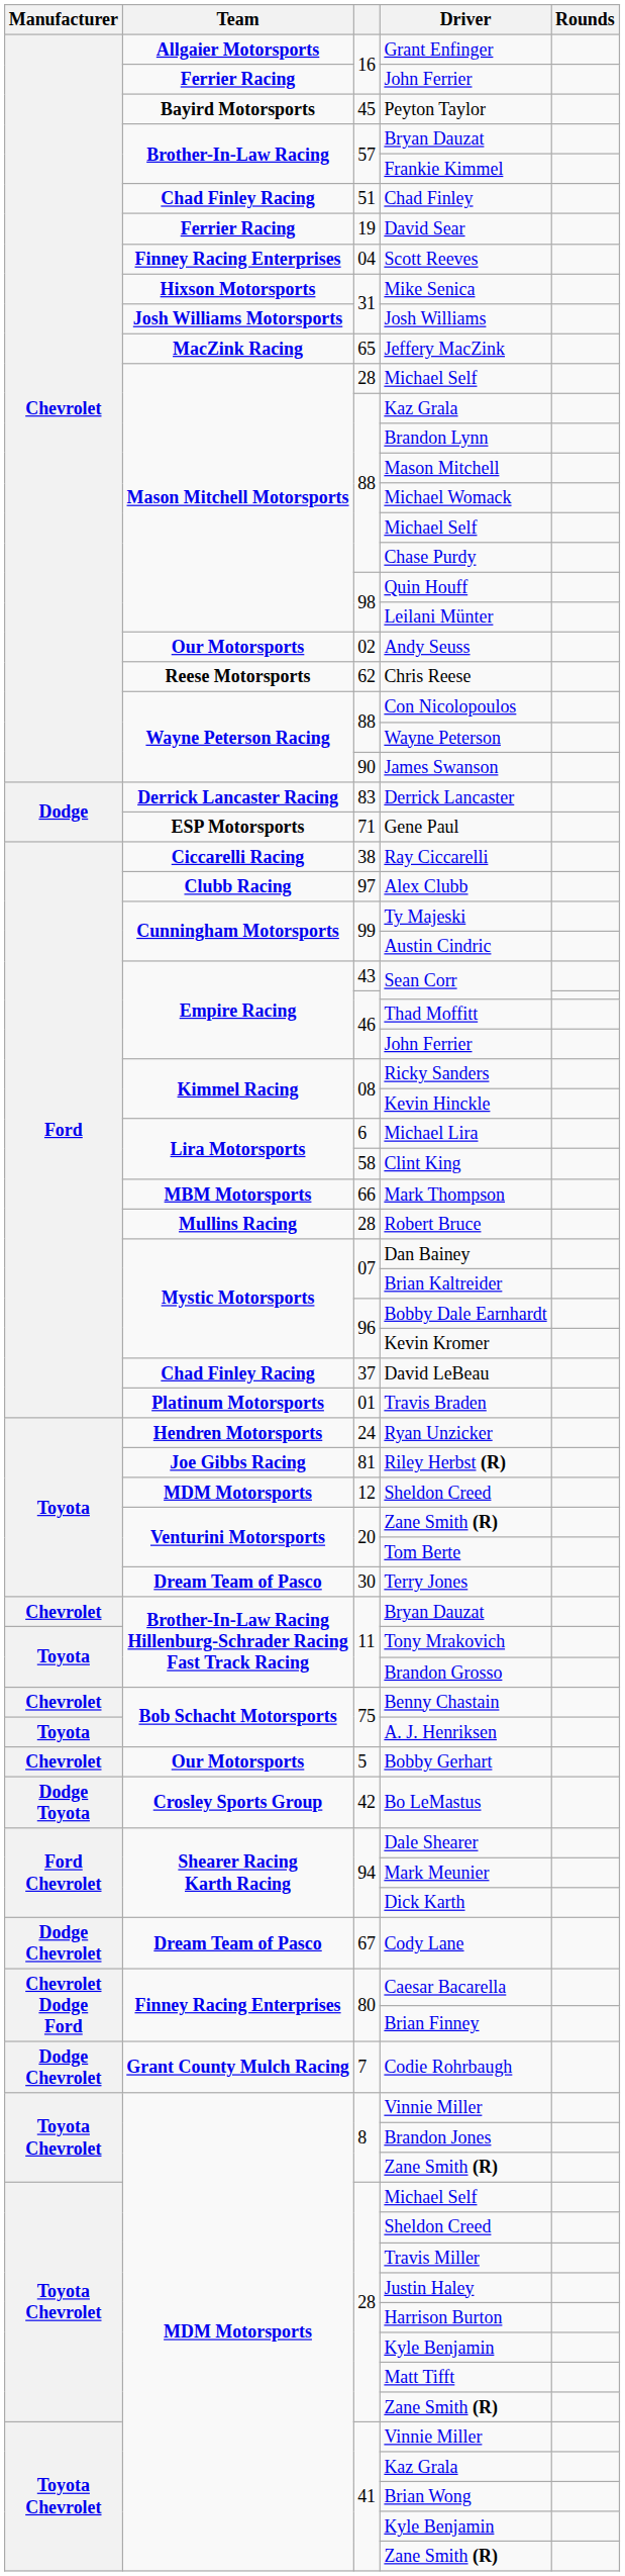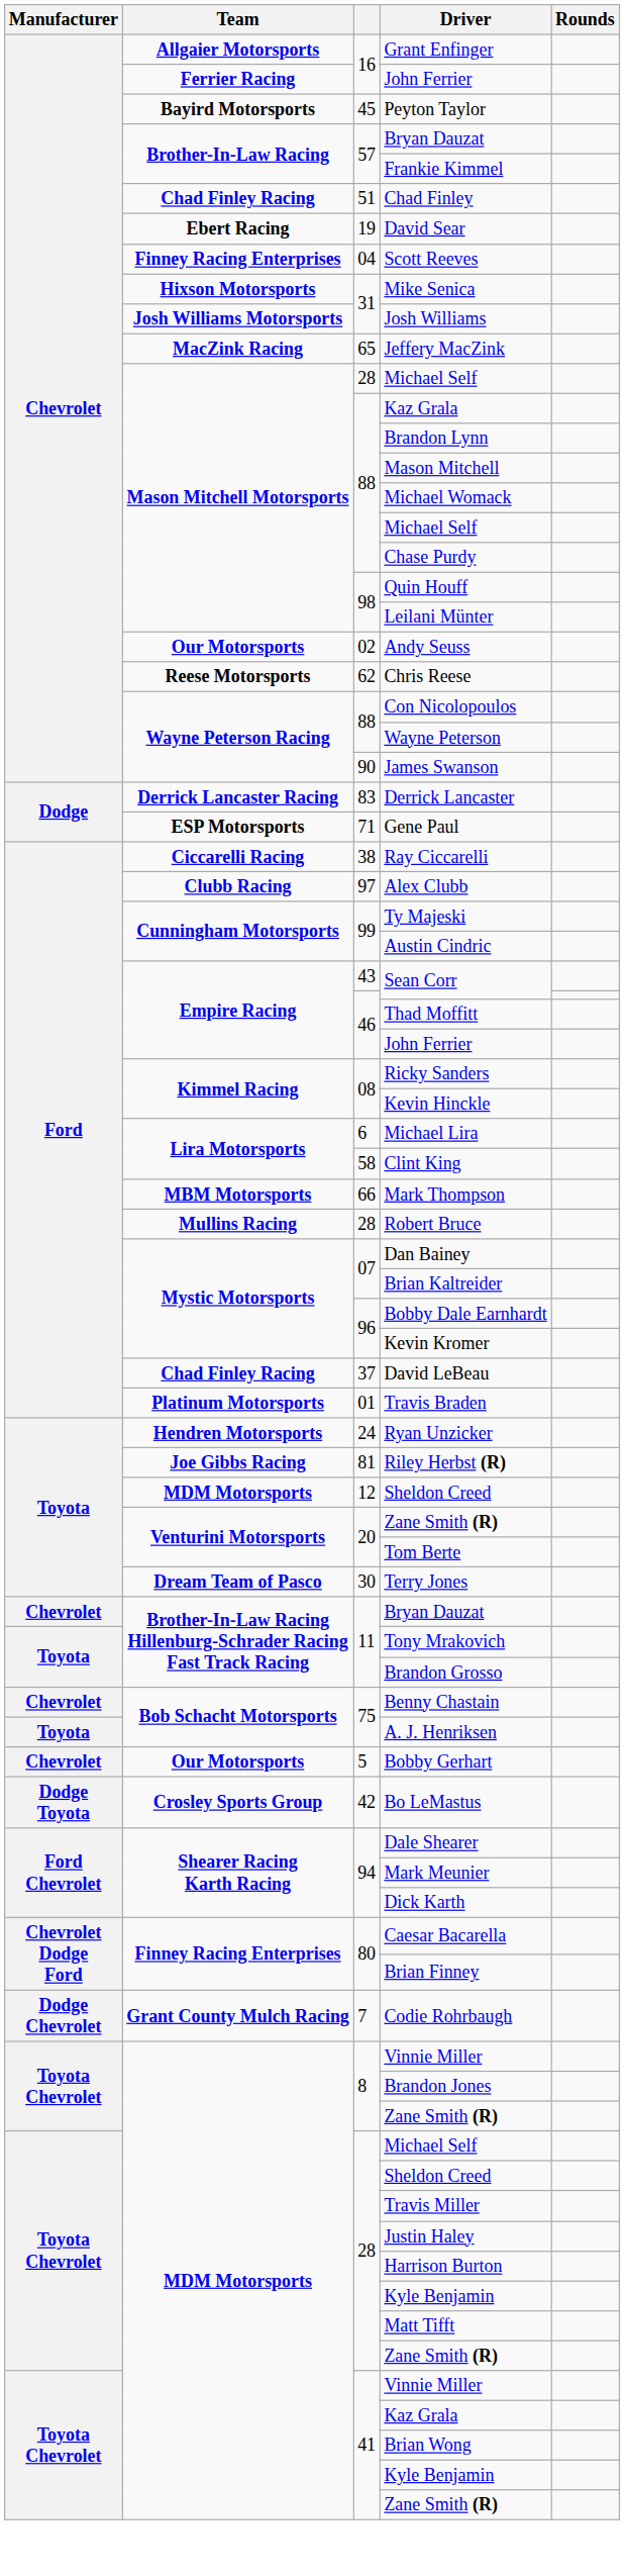 <table class="wikitable" style="font-size: 95%;">
 <tr>
 <th>Manufacturer</th>
 <th>Team</th>
 <th></th>
 <th>Driver</th>
 <th>Rounds</th>
 </tr>
 <tr>
 <th rowspan=25><a href='#'>Chevrolet</a></th>
 <td style="text-align:center;"><strong><a href='#'>Allgaier Motorsports</a></strong></td>
 <td rowspan=2>16</td>
 <td><a href='#'>Grant Enfinger</a></td>
 <td></td>
 </tr>
 <tr>
 <td style="text-align:center;"><strong><a href='#'>Ferrier Racing</a></strong></td>
 <td><a href='#'>John Ferrier</a></td>
 <td></td>
 </tr>
 <tr>
 <td style="text-align:center;"><strong>Bayird Motorsports</strong></td>
 <td>45</td>
 <td>Peyton Taylor</td>
 <td></td>
 </tr>
 <tr>
 <td rowspan=2 style="text-align:center;"><strong><a href='#'>Brother-In-Law Racing</a></strong></td>
 <td rowspan=2>57</td>
 <td><a href='#'>Bryan Dauzat</a></td>
 <td></td>
 </tr>
 <tr>
 <td><a href='#'>Frankie Kimmel</a></td>
 <td></td>
 </tr>
 <tr>
 <td style="text-align:center;"><strong><a href='#'>Chad Finley Racing</a></strong></td>
 <td>51</td>
 <td><a href='#'>Chad Finley</a></td>
 <td></td>
 </tr>
 <tr>
-<td style="text-align:center;"><strong><a href='#'>Ferrier Racing</a></strong></td>
+<td style="text-align:center;"><strong>Ebert Racing</strong></td>
 <td>19</td>
 <td><a href='#'>David Sear</a></td>
 <td></td>
 </tr>
 <tr>
 <td style="text-align:center;"><strong><a href='#'>Finney Racing Enterprises</a></strong></td>
 <td>04</td>
 <td><a href='#'>Scott Reeves</a></td>
 <td></td>
 </tr>
 <tr>
 <td style="text-align:center;"><strong><a href='#'>Hixson Motorsports</a></strong></td>
 <td rowspan=2>31</td>
 <td><a href='#'>Mike Senica</a></td>
 <td></td>
 </tr>
 <tr>
 <td style="text-align:center;"><strong><a href='#'>Josh Williams Motorsports</a></strong></td>
 <td><a href='#'>Josh Williams</a></td>
 <td></td>
 </tr>
 <tr>
 <td style="text-align:center;"><strong><a href='#'>MacZink Racing</a></strong></td>
 <td>65</td>
 <td><a href='#'>Jeffery MacZink</a></td>
 <td></td>
 </tr>
 <tr>
 <td rowspan=9 style="text-align:center;"><strong><a href='#'>Mason Mitchell Motorsports</a></strong></td>
 <td>28</td>
 <td><a href='#'>Michael Self</a> </td>
 <td></td>
 </tr>
 <tr>
 <td rowspan=6>88</td>
 <td><a href='#'>Kaz Grala</a></td>
 <td></td>
 </tr>
 <tr>
 <td><a href='#'>Brandon Lynn</a></td>
 <td></td>
 </tr>
 <tr>
 <td><a href='#'>Mason Mitchell</a></td>
 <td></td>
 </tr>
 <tr>
 <td><a href='#'>Michael Womack</a></td>
 <td></td>
 </tr>
 <tr>
 <td><a href='#'>Michael Self</a></td>
 <td></td>
 </tr>
 <tr>
 <td><a href='#'>Chase Purdy</a></td>
 <td></td>
 </tr>
 <tr>
 <td rowspan=2>98</td>
 <td><a href='#'>Quin Houff</a></td>
 <td></td>
 </tr>
 <tr>
 <td><a href='#'>Leilani Münter</a> </td>
 <td></td>
 </tr>
 <tr>
 <td style="text-align:center;"><strong><a href='#'>Our Motorsports</a></strong></td>
 <td>02</td>
 <td><a href='#'>Andy Seuss</a></td>
 <td></td>
 </tr>
 <tr>
 <td style="text-align:center;"><strong>Reese Motorsports</strong></td>
 <td>62</td>
 <td>Chris Reese</td>
 <td></td>
 </tr>
 <tr>
 <td rowspan=3 style="text-align:center;"><strong><a href='#'>Wayne Peterson Racing</a></strong></td>
 <td rowspan=2>88</td>
 <td><a href='#'>Con Nicolopoulos</a> </td>
 <td></td>
 </tr>
 <tr>
 <td><a href='#'>Wayne Peterson</a></td>
 <td></td>
 </tr>
 <tr>
 <td>90</td>
 <td><a href='#'>James Swanson</a></td>
 <td></td>
 </tr>
 <tr>
 <th rowspan=2><a href='#'>Dodge</a></th>
 <td style="text-align:center;"><strong><a href='#'>Derrick Lancaster Racing</a></strong></td>
 <td>83</td>
 <td><a href='#'>Derrick Lancaster</a></td>
 <td></td>
 </tr>
 <tr>
 <td style="text-align:center;"><strong>ESP Motorsports</strong></td>
 <td>71</td>
 <td>Gene Paul</td>
 <td></td>
 </tr>
 <tr>
 <th rowspan=20><a href='#'>Ford</a></th>
 <td style="text-align:center;"><strong><a href='#'>Ciccarelli Racing</a></strong></td>
 <td>38</td>
 <td><a href='#'>Ray Ciccarelli</a></td>
 <td></td>
 </tr>
 <tr>
 <td style="text-align:center;"><strong><a href='#'>Clubb Racing</a></strong></td>
 <td>97</td>
 <td><a href='#'>Alex Clubb</a></td>
 <td></td>
 </tr>
 <tr>
 <td rowspan=2 style="text-align:center;"><strong><a href='#'>Cunningham Motorsports</a></strong></td>
 <td rowspan=2>99</td>
 <td><a href='#'>Ty Majeski</a></td>
 <td></td>
 </tr>
 <tr>
 <td><a href='#'>Austin Cindric</a></td>
 <td></td>
 </tr>
 <tr>
 <td rowspan=4 style="text-align:center;"><strong><a href='#'>Empire Racing</a></strong></td>
 <td>43</td>
 <td rowspan=2><a href='#'>Sean Corr</a></td>
 <td></td>
 </tr>
 <tr>
 <td rowspan=3>46</td>
 <td></td>
 </tr>
 <tr>
 <td><a href='#'>Thad Moffitt</a></td>
 <td></td>
 </tr>
 <tr>
 <td><a href='#'>John Ferrier</a></td>
 <td></td>
 </tr>
 <tr>
 <td rowspan=2 style="text-align:center;"><strong><a href='#'>Kimmel Racing</a></strong></td>
 <td rowspan=2>08</td>
 <td><a href='#'>Ricky Sanders</a></td>
 <td></td>
 </tr>
 <tr>
 <td><a href='#'>Kevin Hinckle</a></td>
 <td></td>
 </tr>
 <tr>
 <td rowspan=2 style="text-align:center;"><strong><a href='#'>Lira Motorsports</a></strong></td>
 <td>6</td>
 <td><a href='#'>Michael Lira</a> </td>
 <td></td>
 </tr>
 <tr>
 <td>58</td>
 <td><a href='#'>Clint King</a></td>
 <td></td>
 </tr>
 <tr>
 <td style="text-align:center;"><strong><a href='#'>MBM Motorsports</a></strong></td>
 <td>66</td>
 <td><a href='#'>Mark Thompson</a></td>
 <td></td>
 </tr>
 <tr>
 <td style="text-align:center;"><strong><a href='#'>Mullins Racing</a></strong></td>
 <td>28</td>
 <td><a href='#'>Robert Bruce</a> </td>
 <td></td>
 </tr>
 <tr>
 <td rowspan=4 style="text-align:center;"><strong><a href='#'>Mystic Motorsports</a></strong></td>
 <td rowspan=2>07</td>
 <td>Dan Bainey</td>
 <td></td>
 </tr>
 <tr>
 <td><a href='#'>Brian Kaltreider</a></td>
 <td></td>
 </tr>
 <tr>
 <td rowspan=2>96</td>
 <td><a href='#'>Bobby Dale Earnhardt</a></td>
 <td></td>
 </tr>
 <tr>
 <td>Kevin Kromer</td>
 <td></td>
 </tr>
 <tr>
 <td style="text-align:center;"><strong><a href='#'>Chad Finley Racing</a></strong></td>
 <td>37</td>
 <td>David LeBeau</td>
 <td></td>
 </tr>
 <tr>
 <td style="text-align:center;"><strong><a href='#'>Platinum Motorsports</a></strong></td>
 <td>01</td>
 <td><a href='#'>Travis Braden</a></td>
 <td></td>
 </tr>
 <tr>
 <th rowspan=6><a href='#'>Toyota</a></th>
 <td style="text-align:center;"><strong><a href='#'>Hendren Motorsports</a></strong></td>
 <td>24</td>
 <td><a href='#'>Ryan Unzicker</a></td>
 <td></td>
 </tr>
 <tr>
 <td style="text-align:center;"><strong><a href='#'>Joe Gibbs Racing</a></strong></td>
 <td>81</td>
 <td><a href='#'>Riley Herbst</a> <strong>(R)</strong></td>
 <td></td>
 </tr>
 <tr>
 <td style="text-align:center;"><strong><a href='#'>MDM Motorsports</a></strong></td>
 <td>12</td>
 <td><a href='#'>Sheldon Creed</a></td>
 <td></td>
 </tr>
 <tr>
 <td rowspan=2 style="text-align:center;"><strong><a href='#'>Venturini Motorsports</a></strong></td>
 <td rowspan=2>20</td>
 <td><a href='#'>Zane Smith</a> <strong>(R)</strong></td>
 <td></td>
 </tr>
 <tr>
 <td><a href='#'>Tom Berte</a></td>
 <td></td>
 </tr>
 <tr>
 <td style="text-align:center;"><strong><a href='#'>Dream Team of Pasco</a></strong></td>
 <td>30</td>
 <td><a href='#'>Terry Jones</a></td>
 <td></td>
 </tr>
 <tr>
 <th><a href='#'>Chevrolet</a></th>
 <td rowspan=3 style="text-align:center;"><strong><a href='#'>Brother-In-Law Racing</a></strong> <small></small> <br> <strong><a href='#'>Hillenburg-Schrader Racing</a></strong> <small></small> <br> <strong><a href='#'>Fast Track Racing</a></strong> <small></small></td>
 <td rowspan=3>11</td>
 <td><a href='#'>Bryan Dauzat</a> </td>
 <td></td>
 </tr>
 <tr>
 <th rowspan=2><a href='#'>Toyota</a></th>
 <td><a href='#'>Tony Mrakovich</a></td>
 <td></td>
 </tr>
 <tr>
 <td><a href='#'>Brandon Grosso</a></td>
 <td></td>
 </tr>
 <tr>
 <th><a href='#'>Chevrolet</a></th>
 <td rowspan=2 style="text-align:center;"><strong><a href='#'>Bob Schacht Motorsports</a></strong></td>
 <td rowspan=2>75</td>
 <td><a href='#'>Benny Chastain</a></td>
 <td></td>
 </tr>
 <tr>
 <th><a href='#'>Toyota</a></th>
 <td><a href='#'>A. J. Henriksen</a></td>
 <td></td>
 </tr>
 <tr>
 <th><a href='#'>Chevrolet</a></th>
 <td style="text-align:center;"><strong><a href='#'>Our Motorsports</a></strong></td>
 <td>5</td>
 <td><a href='#'>Bobby Gerhart</a></td>
 <td></td>
 </tr>
 <tr>
 <th><a href='#'>Dodge</a> <small></small> <br> <a href='#'>Toyota</a> <small></small></th>
 <td style="text-align:center;"><strong><a href='#'>Crosley Sports Group</a></strong></td>
 <td>42</td>
 <td><a href='#'>Bo LeMastus</a></td>
 <td></td>
 </tr>
 <tr>
 <th rowspan=3><a href='#'>Ford</a> <small></small> <br> <a href='#'>Chevrolet</a> <small></small></th>
 <td rowspan=3 style="text-align:center;"><strong><a href='#'>Shearer Racing</a></strong> <small></small>  <br> <strong><a href='#'>Karth Racing</a></strong> <small></small></td>
 <td rowspan=3>94</td>
 <td><a href='#'>Dale Shearer</a></td>
 <td></td>
 </tr>
 <tr>
 <td><a href='#'>Mark Meunier</a></td>
 <td></td>
 </tr>
 <tr>
 <td><a href='#'>Dick Karth</a> </td>
 <td></td>
 </tr>
 <tr>
-<th><a href='#'>Dodge</a> <small></small> <br> <a href='#'>Chevrolet</a> <small></small></th>
-<td style="text-align:center;"><strong><a href='#'>Dream Team of Pasco</a></strong></td>
-<td>67</td>
-<td><a href='#'>Cody Lane</a></td>
-<td></td>
-</tr>
-<tr>
 <th rowspan=2><a href='#'>Chevrolet</a> <small></small> <br> <a href='#'>Dodge</a> <small></small> <br> <a href='#'>Ford</a> <small></small></th>
 <td rowspan=2 style="text-align:center;"><strong><a href='#'>Finney Racing Enterprises</a></strong></td>
 <td rowspan=2>80</td>
 <td><a href='#'>Caesar Bacarella</a></td>
 <td></td>
 </tr>
 <tr>
 <td><a href='#'>Brian Finney</a></td>
 <td></td>
 </tr>
 <tr>
 <th><a href='#'>Dodge</a> <small></small> <br> <a href='#'>Chevrolet</a> <small></small></th>
 <td style="text-align:center;"><strong><a href='#'>Grant County Mulch Racing</a></strong></td>
 <td>7</td>
 <td><a href='#'>Codie Rohrbaugh</a></td>
 <td></td>
 </tr>
 <tr>
 <th rowspan=3><a href='#'>Toyota</a> <small></small> <br> <a href='#'>Chevrolet</a> <small></small></th>
 <td rowspan=16 style="text-align:center;"><strong><a href='#'>MDM Motorsports</a></strong></td>
 <td rowspan=3>8</td>
 <td><a href='#'>Vinnie Miller</a></td>
 <td></td>
 </tr>
 <tr>
 <td><a href='#'>Brandon Jones</a></td>
 <td></td>
 </tr>
 <tr>
 <td><a href='#'>Zane Smith</a> <strong>(R)</strong></td>
 <td></td>
 </tr>
 <tr>
 <th rowspan=8><a href='#'>Toyota</a> <small></small> <br> <a href='#'>Chevrolet</a> <small></small></th>
 <td rowspan=8>28</td>
 <td><a href='#'>Michael Self</a></td>
 <td></td>
 </tr>
 <tr>
 <td><a href='#'>Sheldon Creed</a></td>
 <td></td>
 </tr>
 <tr>
 <td><a href='#'>Travis Miller</a></td>
 <td></td>
 </tr>
 <tr>
 <td><a href='#'>Justin Haley</a></td>
 <td></td>
 </tr>
 <tr>
 <td><a href='#'>Harrison Burton</a></td>
 <td></td>
 </tr>
 <tr>
 <td><a href='#'>Kyle Benjamin</a></td>
 <td></td>
 </tr>
 <tr>
 <td><a href='#'>Matt Tifft</a></td>
 <td></td>
 </tr>
 <tr>
 <td><a href='#'>Zane Smith</a> <strong>(R)</strong></td>
 <td></td>
 </tr>
 <tr>
 <th rowspan=5><a href='#'>Toyota</a> <small></small> <br> <a href='#'>Chevrolet</a> <small></small></th>
 <td rowspan=5>41</td>
 <td><a href='#'>Vinnie Miller</a></td>
 <td></td>
 </tr>
 <tr>
 <td><a href='#'>Kaz Grala</a></td>
 <td></td>
 </tr>
 <tr>
 <td><a href='#'>Brian Wong</a></td>
 <td></td>
 </tr>
 <tr>
 <td><a href='#'>Kyle Benjamin</a></td>
 <td></td>
 </tr>
 <tr>
 <td><a href='#'>Zane Smith</a> <strong>(R)</strong></td>
 <td></td>
 </tr>
 </table>
